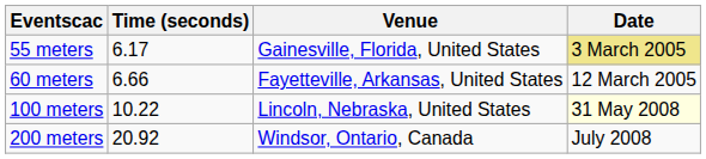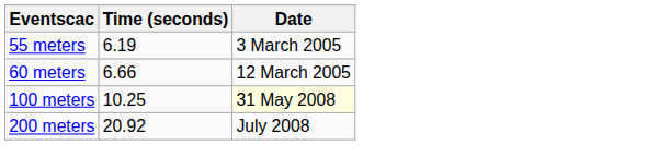 <table class="wikitable" style="border-collapse: collapse; font-size: 95%;">
 <tr>
 <th>Eventscac</th>
 <th>Time (seconds)</th>
-<th>Venue</th>
 <th>Date</th>
 </tr>
 <tr>
 <td><a href='#'>55 meters</a></td>
-<td>6.17</td>
-<td><a href='#'>Gainesville, Florida</a>, United States</td>
-<td style="background: khaki;">3 March 2005</td>
+<td>6.19</td>
+<td>3 March 2005</td>
 </tr>
 <tr>
 <td><a href='#'>60 meters</a></td>
 <td>6.66</td>
-<td><a href='#'>Fayetteville, Arkansas</a>, United States</td>
 <td>12 March 2005</td>
 </tr>
 <tr>
 <td><a href='#'>100 meters</a></td>
-<td>10.22</td>
-<td><a href='#'>Lincoln, Nebraska</a>, United States</td>
+<td>10.25</td>
 <td style="background: lightyellow;">31 May 2008</td>
 </tr>
 <tr>
 <td><a href='#'>200 meters</a></td>
 <td>20.92</td>
-<td><a href='#'>Windsor, Ontario</a>, Canada</td>
 <td>July 2008</td>
 </tr>
 </table>
